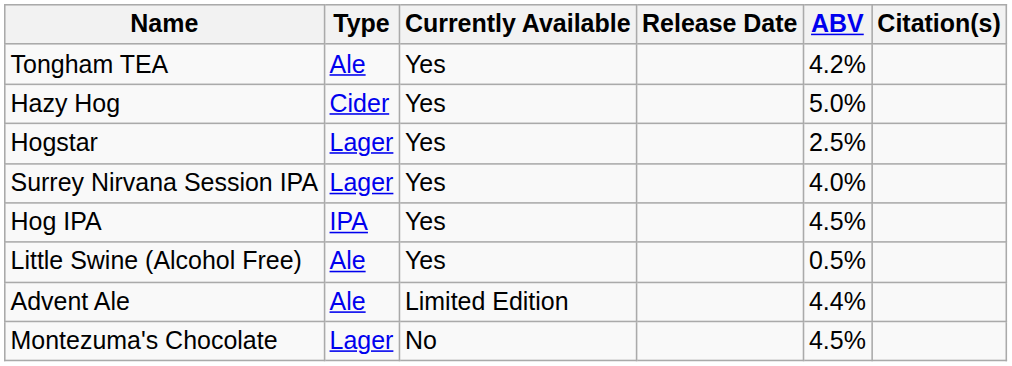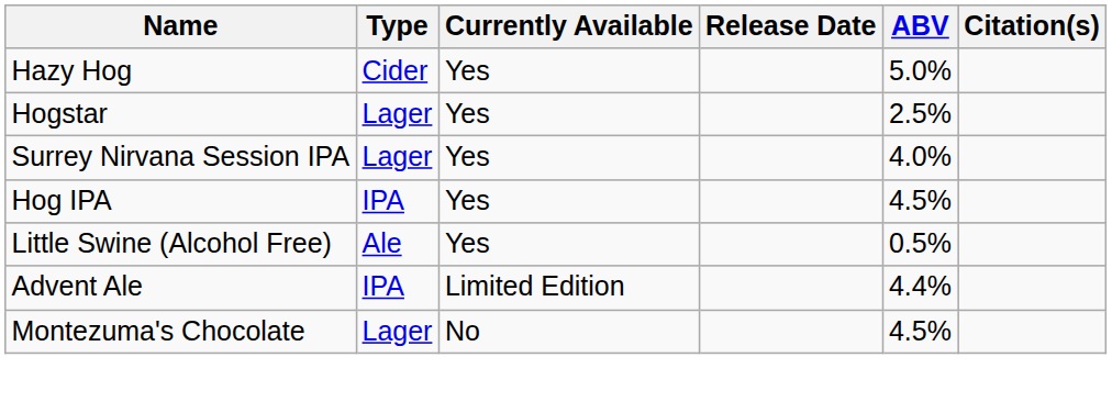 <table class="wikitable plainrowheaders sortable floatright">
 <tr>
 <th scope="col">Name</th>
 <th scope="col">Type</th>
 <th>Currently Available</th>
 <th scope="col">Release Date</th>
 <th scope="col"><a href='#'>ABV</a></th>
 <th scope="col">Citation(s)</th>
-</tr>
-<tr>
-<td>Tongham TEA</td>
-<td><a href='#'>Ale</a></td>
-<td>Yes</td>
-<td></td>
-<td>4.2%</td>
-<td></td>
 </tr>
 <tr>
 <td>Hazy Hog</td>
 <td><a href='#'>Cider</a></td>
 <td>Yes</td>
 <td></td>
 <td>5.0%</td>
 <td></td>
 </tr>
 <tr>
 <td>Hogstar</td>
 <td><a href='#'>Lager</a></td>
 <td>Yes</td>
 <td></td>
 <td>2.5%</td>
 <td></td>
 </tr>
 <tr>
 <td>Surrey Nirvana Session IPA</td>
 <td><a href='#'>Lager</a></td>
 <td>Yes</td>
 <td></td>
 <td>4.0%</td>
 <td></td>
 </tr>
 <tr>
 <td>Hog IPA</td>
 <td><a href='#'>IPA</a></td>
 <td>Yes</td>
 <td></td>
 <td>4.5%</td>
 <td></td>
 </tr>
 <tr>
 <td>Little Swine (Alcohol Free)</td>
 <td><a href='#'>Ale</a></td>
 <td>Yes</td>
 <td></td>
 <td>0.5%</td>
 <td></td>
 </tr>
 <tr>
 <td>Advent Ale</td>
-<td><a href='#'>Ale</a></td>
+<td><a href='#'>IPA</a></td>
 <td>Limited Edition</td>
 <td></td>
 <td>4.4%</td>
 <td></td>
 </tr>
 <tr>
 <td>Montezuma's Chocolate</td>
 <td><a href='#'>Lager</a></td>
 <td>No</td>
 <td></td>
 <td>4.5%</td>
 <td></td>
 </tr>
 </table>
